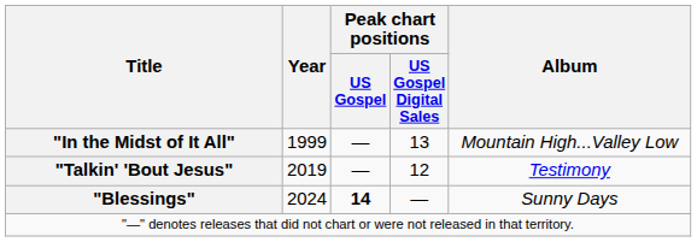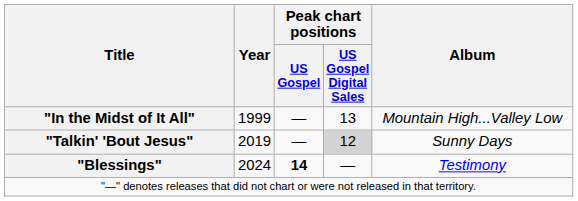 <table class="wikitable plainrowheaders" style="text-align:center;" border="1">
 <tr>
 <th scope="col" rowspan="2" style="width:15em;">Title</th>
 <th scope="col" rowspan="2">Year</th>
 <th scope="col" colspan="2">Peak chart positions</th>
 <th scope="col" rowspan="2" style="width:13em;">Album</th>
 </tr>
 <tr>
 <th scope="col" style="width:3em;font-size:85%;"><a href='#'>US<br>Gospel</a><br></th>
 <th scope="col" style="width:3em;font-size:85%;"><a href='#'>US<br>Gospel<br>Digital<br>Sales</a><br></th>
 </tr>
 <tr>
 <th scope="row">"In the Midst of It All"</th>
 <td>1999</td>
 <td>—</td>
 <td>13</td>
 <td><em>Mountain High...Valley Low</em></td>
 </tr>
 <tr>
 <th scope="row">"Talkin' 'Bout Jesus"<br></th>
 <td>2019</td>
 <td>—</td>
-<td>12</td>
-<td><em><a href='#'>Testimony</a></em></td>
+<td style="background: lightgrey;">12</td>
+<td><em>Sunny Days</em></td>
 </tr>
 <tr>
 <th scope="row">"Blessings"</th>
 <td>2024</td>
 <td><strong>14</strong></td>
 <td>—</td>
-<td><em>Sunny Days</em></td>
+<td><em><a href='#'>Testimony</a></em></td>
 </tr>
 <tr>
 <td colspan="9" style="text-align:center; font-size:9pt;">"—" denotes releases that did not chart or were not released in that territory.</td>
 </tr>
 </table>
